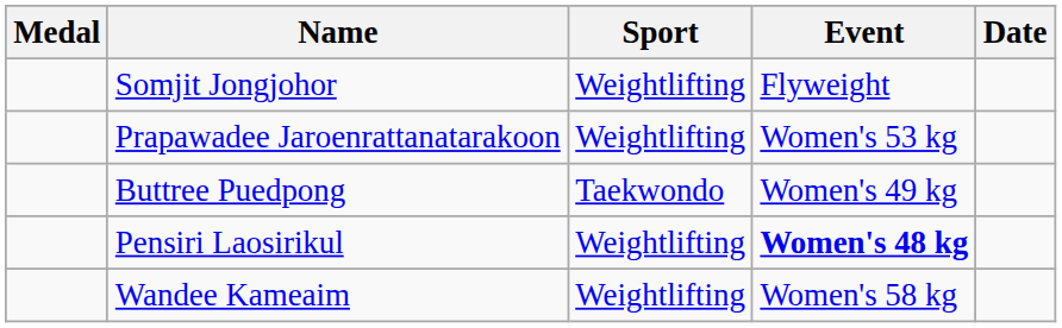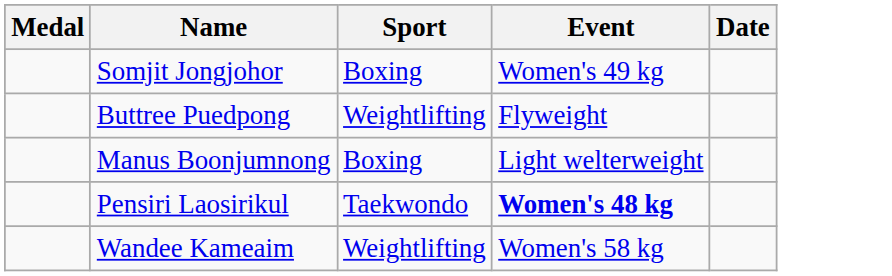 <table class="wikitable sortable" style="font-size:95%">
 <tr>
 <th>Medal</th>
 <th>Name</th>
 <th>Sport</th>
 <th>Event</th>
 <th>Date</th>
 </tr>
 <tr>
 <td></td>
 <td><a href='#'>Somjit Jongjohor</a></td>
+<td><a href='#'>Boxing</a></td>
+<td><a href='#'>Women's 49 kg</a></td>
+<td></td>
+</tr>
+<tr>
+<td></td>
+<td><a href='#'>Buttree Puedpong</a></td>
 <td><a href='#'>Weightlifting</a></td>
 <td><a href='#'>Flyweight</a></td>
 <td></td>
 </tr>
 <tr>
 <td></td>
-<td><a href='#'>Prapawadee Jaroenrattanatarakoon</a></td>
-<td><a href='#'>Weightlifting</a></td>
-<td><a href='#'>Women's 53 kg</a></td>
-<td></td>
-</tr>
-<tr>
-<td></td>
-<td><a href='#'>Buttree Puedpong</a></td>
-<td><a href='#'>Taekwondo</a></td>
-<td><a href='#'>Women's 49 kg</a></td>
+<td><a href='#'>Manus Boonjumnong</a></td>
+<td><a href='#'>Boxing</a></td>
+<td><a href='#'>Light welterweight</a></td>
 <td></td>
 </tr>
 <tr>
 <td></td>
 <td><a href='#'>Pensiri Laosirikul</a></td>
-<td><a href='#'>Weightlifting</a></td>
+<td><a href='#'>Taekwondo</a></td>
 <td><strong><a href='#'>Women's 48 kg</a></strong></td>
 <td></td>
 </tr>
 <tr>
 <td></td>
 <td><a href='#'>Wandee Kameaim</a></td>
 <td><a href='#'>Weightlifting</a></td>
 <td><a href='#'>Women's 58 kg</a></td>
 <td></td>
 </tr>
 </table>
